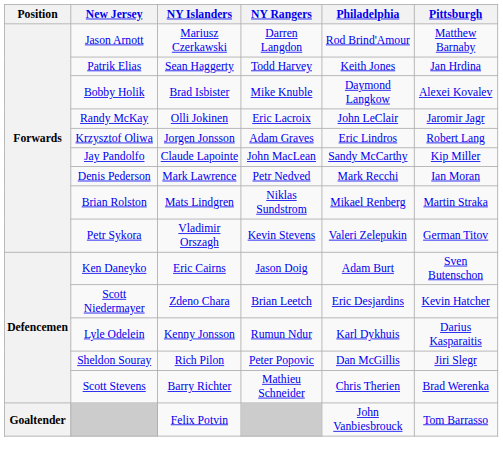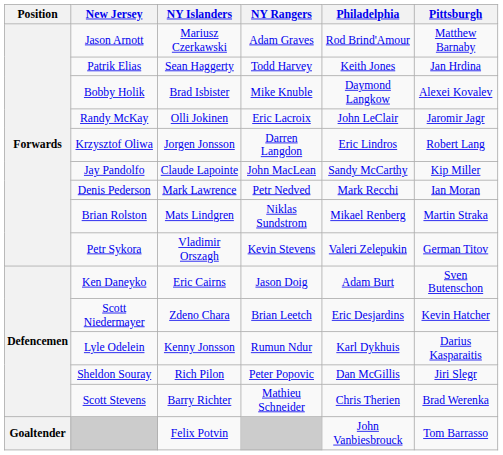 <table class="wikitable" style="font-size:90%;text-align:center;">
 <tr>
 <th scope=col>Position</th>
 <th scope=col width="140"><a href='#'>New Jersey</a></th>
 <th scope=col width="140"><a href='#'>NY Islanders</a></th>
 <th scope=col width="140"><a href='#'>NY Rangers</a></th>
 <th scope=col width="140"><a href='#'>Philadelphia</a></th>
 <th scope=col width="140"><a href='#'>Pittsburgh</a></th>
 </tr>
 <tr>
 <th scope="row" rowspan="9">Forwards</th>
 <td><a href='#'>Jason Arnott</a></td>
 <td><a href='#'>Mariusz Czerkawski</a></td>
-<td><a href='#'>Darren Langdon</a></td>
+<td><a href='#'>Adam Graves</a></td>
 <td><a href='#'>Rod Brind'Amour</a></td>
 <td><a href='#'>Matthew Barnaby</a></td>
 </tr>
 <tr>
 <td><a href='#'>Patrik Elias</a></td>
 <td><a href='#'>Sean Haggerty</a></td>
 <td><a href='#'>Todd Harvey</a></td>
 <td><a href='#'>Keith Jones</a></td>
 <td><a href='#'>Jan Hrdina</a></td>
 </tr>
 <tr>
 <td><a href='#'>Bobby Holik</a></td>
 <td><a href='#'>Brad Isbister</a></td>
 <td><a href='#'>Mike Knuble</a></td>
 <td><a href='#'>Daymond Langkow</a></td>
 <td><a href='#'>Alexei Kovalev</a></td>
 </tr>
 <tr>
 <td><a href='#'>Randy McKay</a></td>
 <td><a href='#'>Olli Jokinen</a></td>
 <td><a href='#'>Eric Lacroix</a></td>
 <td><a href='#'>John LeClair</a></td>
 <td><a href='#'>Jaromir Jagr</a></td>
 </tr>
 <tr>
 <td><a href='#'>Krzysztof Oliwa</a></td>
 <td><a href='#'>Jorgen Jonsson</a></td>
-<td><a href='#'>Adam Graves</a></td>
+<td><a href='#'>Darren Langdon</a></td>
 <td><a href='#'>Eric Lindros</a></td>
 <td><a href='#'>Robert Lang</a></td>
 </tr>
 <tr>
 <td><a href='#'>Jay Pandolfo</a></td>
 <td><a href='#'>Claude Lapointe</a></td>
 <td><a href='#'>John MacLean</a></td>
 <td><a href='#'>Sandy McCarthy</a></td>
 <td><a href='#'>Kip Miller</a></td>
 </tr>
 <tr>
 <td><a href='#'>Denis Pederson</a></td>
 <td><a href='#'>Mark Lawrence</a></td>
 <td><a href='#'>Petr Nedved</a></td>
 <td><a href='#'>Mark Recchi</a></td>
 <td><a href='#'>Ian Moran</a></td>
 </tr>
 <tr>
 <td><a href='#'>Brian Rolston</a></td>
 <td><a href='#'>Mats Lindgren</a></td>
 <td><a href='#'>Niklas Sundstrom</a></td>
 <td><a href='#'>Mikael Renberg</a></td>
 <td><a href='#'>Martin Straka</a></td>
 </tr>
 <tr>
 <td><a href='#'>Petr Sykora</a></td>
 <td><a href='#'>Vladimir Orszagh</a></td>
 <td><a href='#'>Kevin Stevens</a></td>
 <td><a href='#'>Valeri Zelepukin</a></td>
 <td><a href='#'>German Titov</a></td>
 </tr>
 <tr>
 <th scope="row" rowspan="5">Defencemen</th>
 <td><a href='#'>Ken Daneyko</a></td>
 <td><a href='#'>Eric Cairns</a></td>
 <td><a href='#'>Jason Doig</a></td>
 <td><a href='#'>Adam Burt</a></td>
 <td><a href='#'>Sven Butenschon</a></td>
 </tr>
 <tr>
 <td><a href='#'>Scott Niedermayer</a></td>
 <td><a href='#'>Zdeno Chara</a></td>
 <td><a href='#'>Brian Leetch</a></td>
 <td><a href='#'>Eric Desjardins</a></td>
 <td><a href='#'>Kevin Hatcher</a></td>
 </tr>
 <tr>
 <td><a href='#'>Lyle Odelein</a></td>
 <td><a href='#'>Kenny Jonsson</a></td>
 <td><a href='#'>Rumun Ndur</a></td>
 <td><a href='#'>Karl Dykhuis</a></td>
 <td><a href='#'>Darius Kasparaitis</a></td>
 </tr>
 <tr>
 <td><a href='#'>Sheldon Souray</a></td>
 <td><a href='#'>Rich Pilon</a></td>
 <td><a href='#'>Peter Popovic</a></td>
 <td><a href='#'>Dan McGillis</a></td>
 <td><a href='#'>Jiri Slegr</a></td>
 </tr>
 <tr>
 <td><a href='#'>Scott Stevens</a></td>
 <td><a href='#'>Barry Richter</a></td>
 <td><a href='#'>Mathieu Schneider</a></td>
 <td><a href='#'>Chris Therien</a></td>
 <td><a href='#'>Brad Werenka</a></td>
 </tr>
 <tr>
 <th scope="row">Goaltender</th>
 <td style="background-color:#CCCCCC"></td>
 <td><a href='#'>Felix Potvin</a></td>
 <td style="background-color:#CCCCCC"></td>
 <td><a href='#'>John Vanbiesbrouck</a></td>
 <td><a href='#'>Tom Barrasso</a></td>
 </tr>
 </table>
